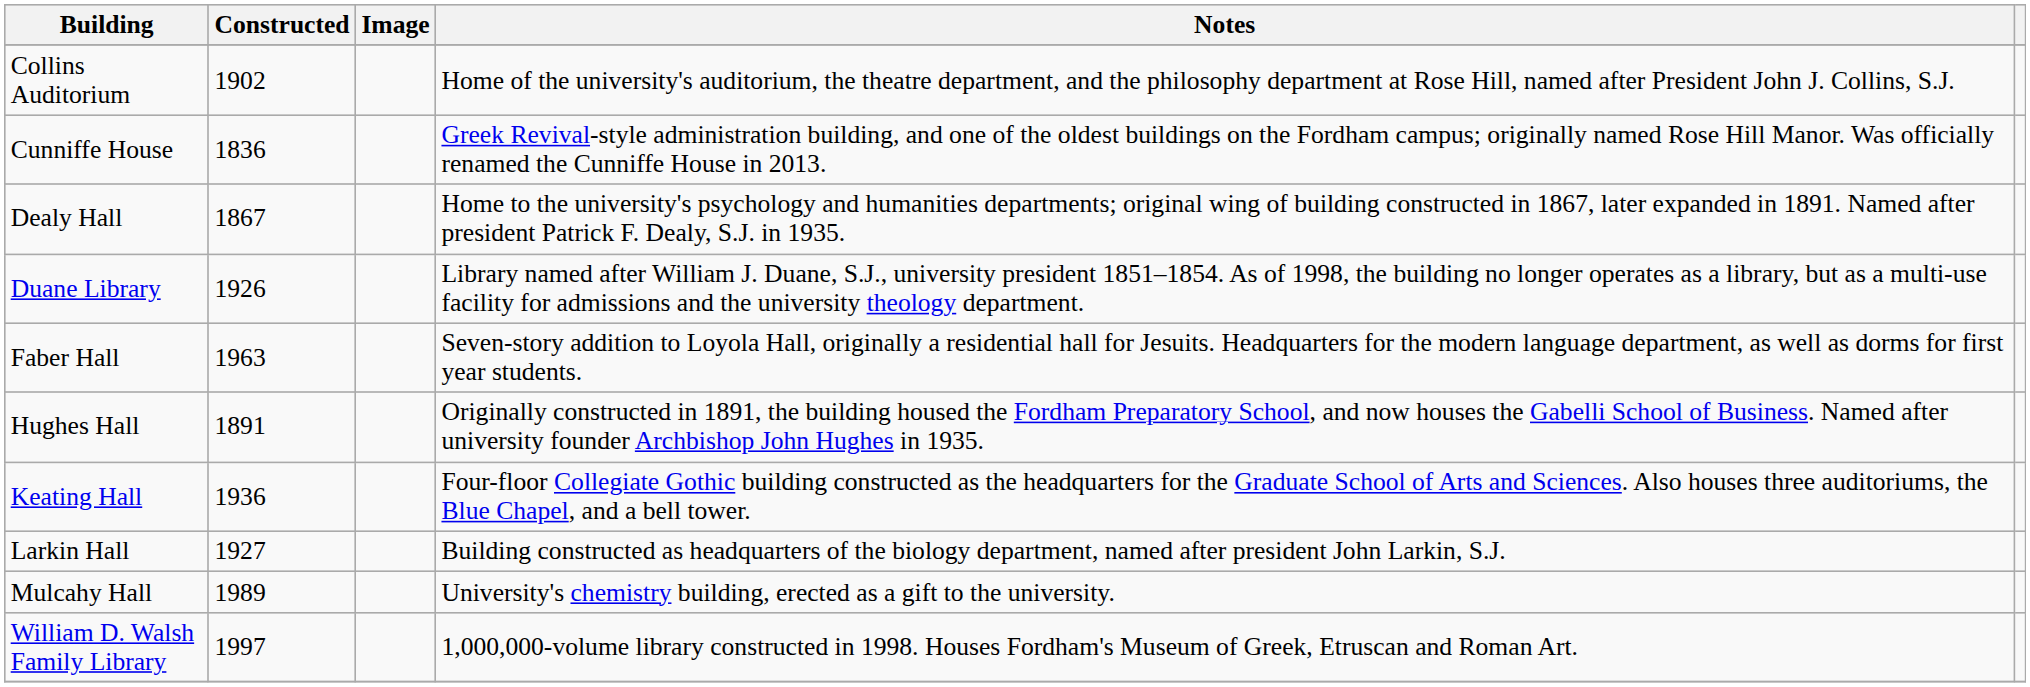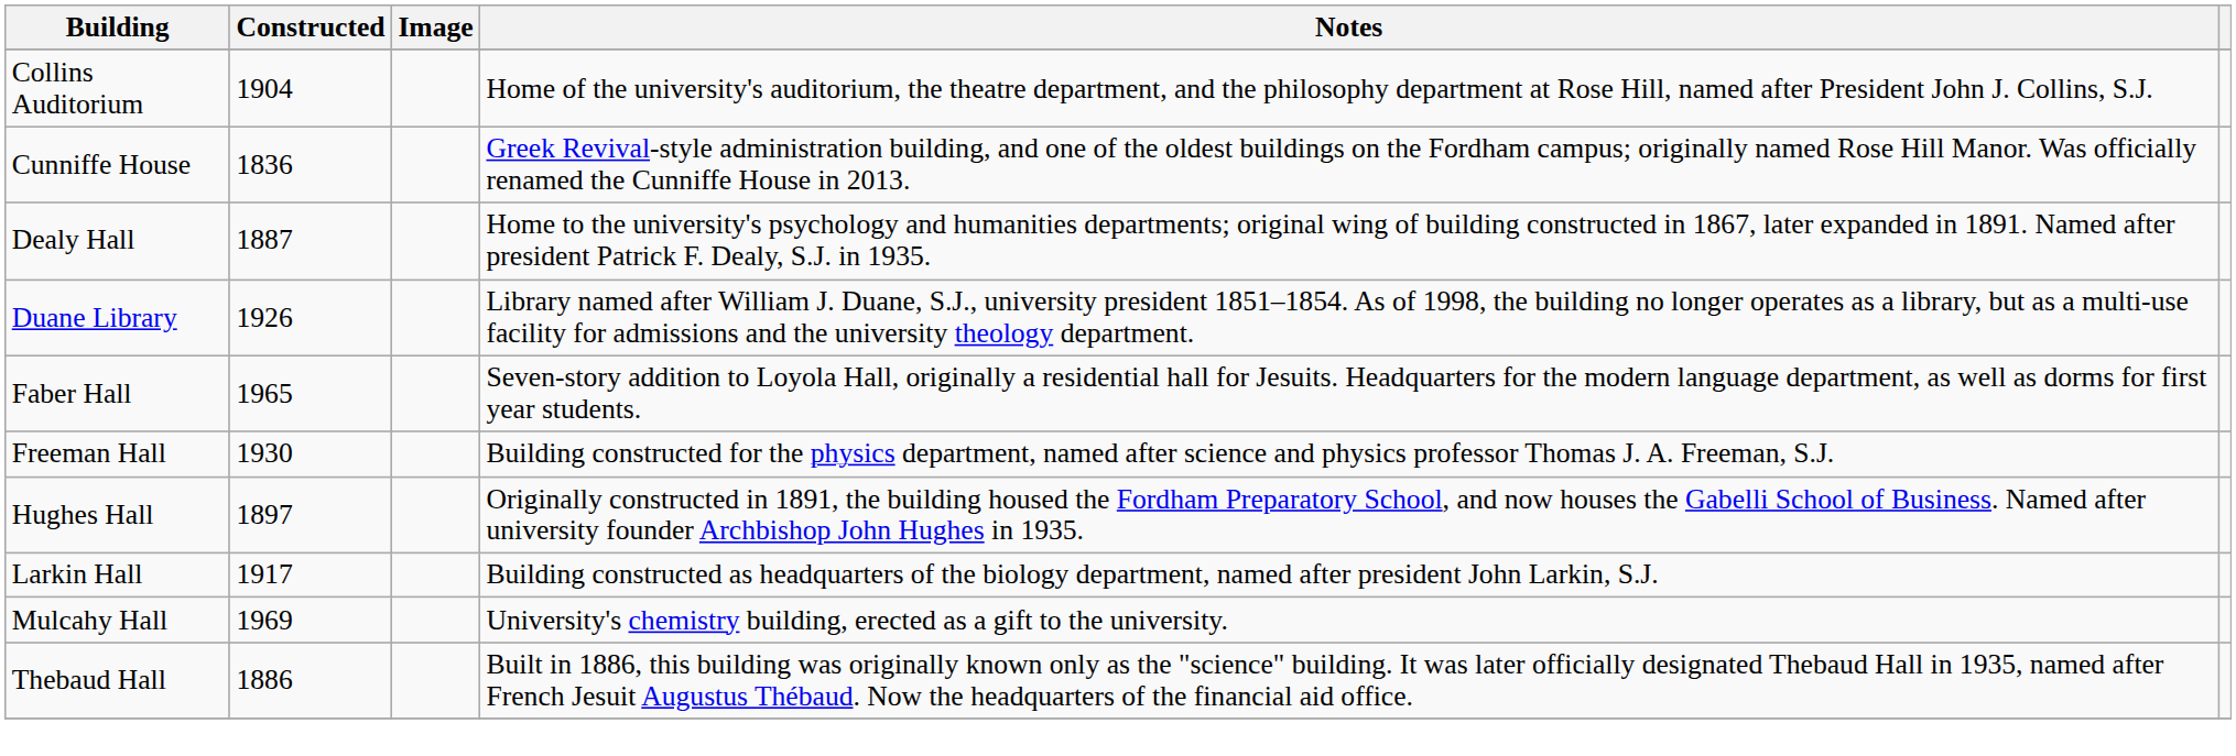 <table class="wikitable sortable" style="width:100%">
 <tr>
 <th width="120px">Building</th>
 <th width="30px" style="text-align:center">Constructed</th>
 <th width="*" class="unsortable"  style="text-align:center">Image</th>
 <th width="*" class="unsortable" style="text-align:center">Notes</th>
 <th wdith="*" class="unsortable"></th>
 </tr>
 <tr valign="top">
 </tr>
 <tr>
 <td>Collins Auditorium</td>
-<td>1902</td>
+<td>1904</td>
 <td></td>
 <td>Home of the university's auditorium, the theatre department, and the philosophy department at Rose Hill, named after President John J. Collins, S.J.</td>
 <td></td>
 </tr>
 <tr>
 <td>Cunniffe House</td>
 <td>1836</td>
 <td></td>
 <td><a href='#'>Greek Revival</a>-style administration building, and one of the oldest buildings on the Fordham campus; originally named Rose Hill Manor. Was officially renamed the Cunniffe House in 2013.</td>
 <td></td>
 </tr>
 <tr>
 <td>Dealy Hall</td>
-<td>1867</td>
+<td>1887</td>
 <td></td>
 <td>Home to the university's psychology and humanities departments; original wing of building constructed in 1867, later expanded in 1891. Named after president Patrick F. Dealy, S.J. in 1935.</td>
 <td></td>
 </tr>
 <tr>
 <td><a href='#'>Duane Library</a></td>
 <td>1926</td>
 <td></td>
 <td>Library named after William J. Duane, S.J., university president 1851–1854. As of 1998, the building no longer operates as a library, but as a multi-use facility for admissions and the university <a href='#'>theology</a> department.</td>
 <td></td>
 </tr>
 <tr>
 <td>Faber Hall</td>
-<td>1963</td>
+<td>1965</td>
 <td></td>
 <td>Seven-story addition to Loyola Hall, originally a residential hall for Jesuits. Headquarters for the modern language department, as well as dorms for first year students.</td>
 <td></td>
 </tr>
 <tr>
+<td>Freeman Hall</td>
+<td>1930</td>
+<td></td>
+<td>Building constructed for the <a href='#'>physics</a> department, named after science and physics professor Thomas J. A. Freeman, S.J.</td>
+<td></td>
+</tr>
+<tr>
 <td>Hughes Hall</td>
-<td>1891</td>
+<td>1897</td>
 <td></td>
 <td>Originally constructed in 1891, the building housed the <a href='#'>Fordham Preparatory School</a>, and now houses the <a href='#'>Gabelli School of Business</a>. Named after university founder <a href='#'>Archbishop John Hughes</a> in 1935.</td>
 <td></td>
 </tr>
 <tr>
-<td><a href='#'>Keating Hall</a></td>
-<td>1936</td>
-<td></td>
-<td>Four-floor <a href='#'>Collegiate Gothic</a> building constructed as the headquarters for the <a href='#'>Graduate School of Arts and Sciences</a>. Also houses three auditoriums, the <a href='#'>Blue Chapel</a>, and a bell tower.</td>
-<td></td>
-</tr>
-<tr>
 <td>Larkin Hall</td>
-<td>1927</td>
+<td>1917</td>
 <td></td>
 <td>Building constructed as headquarters of the biology department, named after president John Larkin, S.J.</td>
 <td></td>
 </tr>
 <tr>
 <td>Mulcahy Hall</td>
-<td>1989</td>
+<td>1969</td>
 <td></td>
 <td>University's <a href='#'>chemistry</a> building, erected as a gift to the university.</td>
 <td></td>
 </tr>
 <tr>
-<td><a href='#'>William D. Walsh Family Library</a></td>
-<td>1997</td>
+<td>Thebaud Hall</td>
+<td>1886</td>
 <td></td>
-<td>1,000,000-volume library constructed in 1998. Houses Fordham's Museum of Greek, Etruscan and Roman Art.</td>
+<td>Built in 1886, this building was originally known only as the "science" building. It was later officially designated Thebaud Hall in 1935, named after French Jesuit <a href='#'>Augustus Thébaud</a>. Now the headquarters of the financial aid office.</td>
 <td></td>
 </tr>
 <tr>
 </tr>
 </table>
